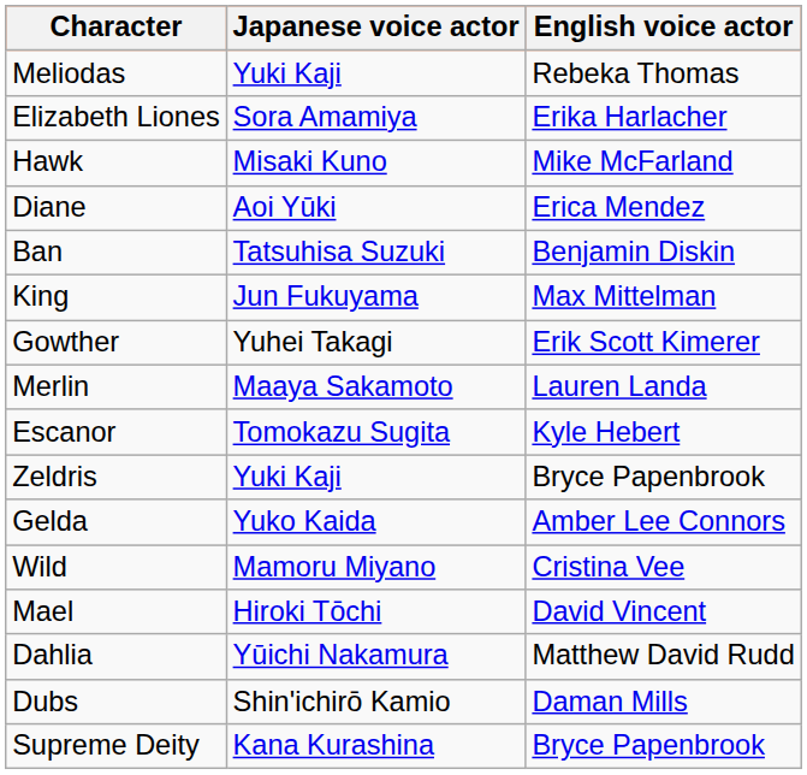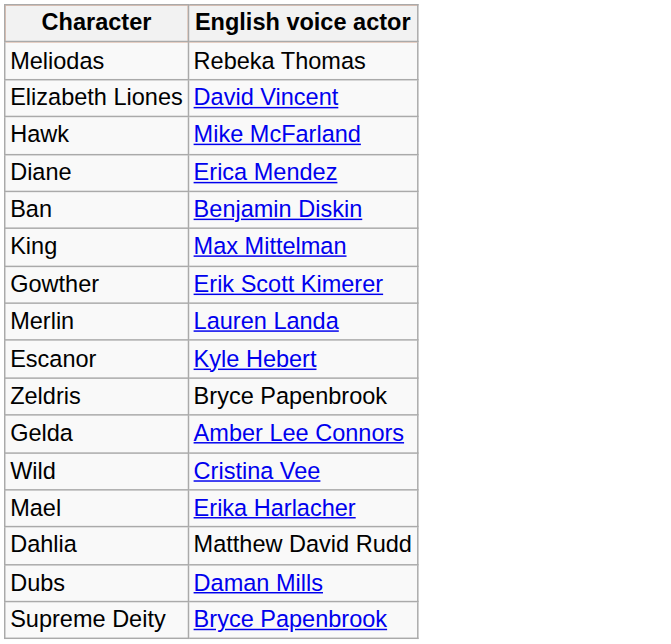 <table class="wikitable">
 <tr style="background-color: rgb(255,85,0);">
 <th>Character</th>
-<th>Japanese voice actor</th>
 <th>English voice actor</th>
 </tr>
 <tr>
 <td>Meliodas</td>
-<td><a href='#'>Yuki Kaji</a></td>
 <td>Rebeka Thomas</td>
 </tr>
 <tr>
 <td>Elizabeth Liones</td>
-<td><a href='#'>Sora Amamiya</a></td>
-<td><a href='#'>Erika Harlacher</a></td>
+<td><a href='#'>David Vincent</a></td>
 </tr>
 <tr>
 <td>Hawk</td>
-<td><a href='#'>Misaki Kuno</a></td>
 <td><a href='#'>Mike McFarland</a></td>
 </tr>
 <tr>
 <td>Diane</td>
-<td><a href='#'>Aoi Yūki</a></td>
 <td><a href='#'>Erica Mendez</a></td>
 </tr>
 <tr>
 <td>Ban</td>
-<td><a href='#'>Tatsuhisa Suzuki</a></td>
 <td><a href='#'>Benjamin Diskin</a></td>
 </tr>
 <tr>
 <td>King</td>
-<td><a href='#'>Jun Fukuyama</a></td>
 <td><a href='#'>Max Mittelman</a></td>
 </tr>
 <tr>
 <td>Gowther</td>
-<td>Yuhei Takagi</td>
 <td><a href='#'>Erik Scott Kimerer</a></td>
 </tr>
 <tr>
 <td>Merlin</td>
-<td><a href='#'>Maaya Sakamoto</a></td>
 <td><a href='#'>Lauren Landa</a></td>
 </tr>
 <tr>
 <td>Escanor</td>
-<td><a href='#'>Tomokazu Sugita</a></td>
 <td><a href='#'>Kyle Hebert</a></td>
 </tr>
 <tr>
 <td>Zeldris</td>
-<td><a href='#'>Yuki Kaji</a></td>
 <td>Bryce Papenbrook</td>
 </tr>
 <tr>
 <td>Gelda</td>
-<td><a href='#'>Yuko Kaida</a></td>
 <td><a href='#'>Amber Lee Connors</a></td>
 </tr>
 <tr>
 <td>Wild</td>
-<td><a href='#'>Mamoru Miyano</a></td>
 <td><a href='#'>Cristina Vee</a></td>
 </tr>
 <tr>
 <td>Mael</td>
-<td><a href='#'>Hiroki Tōchi</a></td>
-<td><a href='#'>David Vincent</a></td>
+<td><a href='#'>Erika Harlacher</a></td>
 </tr>
 <tr>
 <td>Dahlia</td>
-<td><a href='#'>Yūichi Nakamura</a></td>
 <td>Matthew David Rudd</td>
 </tr>
 <tr>
 <td>Dubs</td>
-<td>Shin'ichirō Kamio</td>
 <td><a href='#'>Daman Mills</a></td>
 </tr>
 <tr>
 <td>Supreme Deity</td>
-<td><a href='#'>Kana Kurashina</a></td>
 <td><a href='#'>Bryce Papenbrook</a></td>
 </tr>
 </table>
